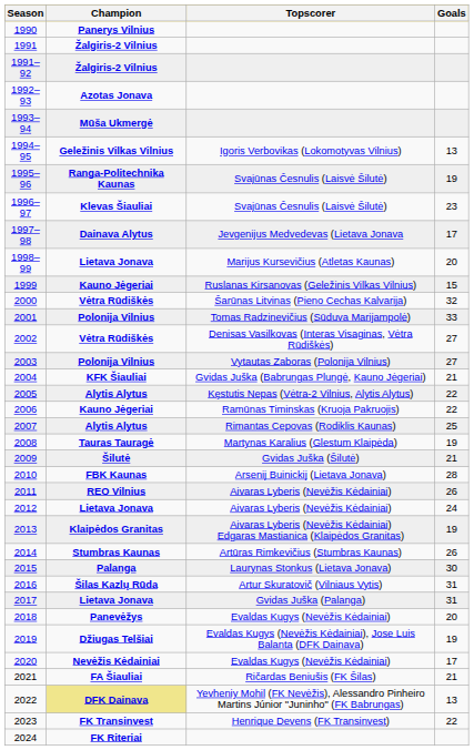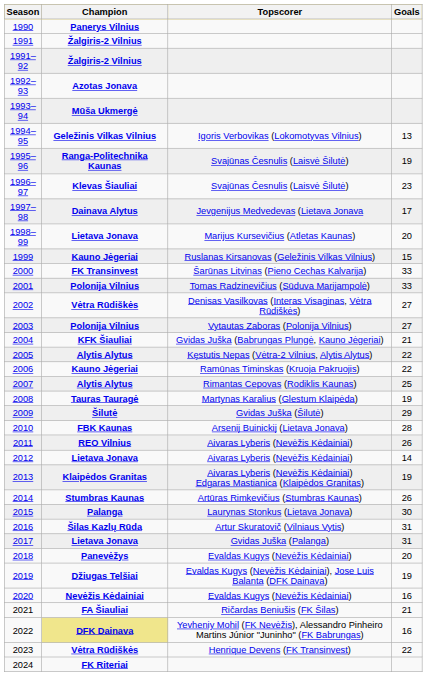 <table class="wikitable" style="font-size:95%; text-align:center;">
 <tr bgcolor="gold">
 <th width="50">Season</th>
 <th width="200">Champion</th>
 <th width="360">Topscorer</th>
 <th width="25">Goals</th>
 </tr>
 <tr>
 <td><a href='#'>1990</a></td>
 <td><strong><a href='#'>Panerys Vilnius</a></strong></td>
 <td></td>
 <td></td>
 </tr>
 <tr>
 <td><a href='#'>1991</a></td>
 <td><strong><a href='#'>Žalgiris-2 Vilnius</a></strong></td>
 <td></td>
 <td></td>
 </tr>
 <tr bgcolor="#efefef">
 <td><a href='#'>1991–92</a></td>
 <td><strong><a href='#'>Žalgiris-2 Vilnius</a></strong></td>
 <td></td>
 <td></td>
 </tr>
 <tr>
 <td><a href='#'>1992–93</a></td>
 <td><strong><a href='#'>Azotas Jonava</a></strong></td>
 <td></td>
 <td></td>
 </tr>
 <tr bgcolor="#efefef">
 <td><a href='#'>1993–94</a></td>
 <td><strong><a href='#'>Mūša Ukmergė</a></strong></td>
 <td></td>
 <td></td>
 </tr>
 <tr>
 <td><a href='#'>1994–95</a></td>
 <td><strong><a href='#'>Geležinis Vilkas Vilnius</a></strong></td>
 <td><a href='#'>Igoris Verbovikas</a> (<a href='#'>Lokomotyvas Vilnius</a>)</td>
 <td>13</td>
 </tr>
 <tr bgcolor="#efefef">
 <td><a href='#'>1995–96</a></td>
 <td><strong><a href='#'>Ranga-Politechnika Kaunas</a> </strong></td>
 <td><a href='#'>Svajūnas Česnulis</a> (<a href='#'>Laisvė Šilutė</a>)</td>
 <td>19</td>
 </tr>
 <tr>
 <td><a href='#'>1996–97</a></td>
 <td><strong><a href='#'>Klevas Šiauliai</a></strong></td>
 <td><a href='#'>Svajūnas Česnulis</a> (<a href='#'>Laisvė Šilutė</a>)</td>
 <td>23</td>
 </tr>
 <tr bgcolor="#efefef">
 <td><a href='#'>1997–98</a></td>
 <td><strong><a href='#'>Dainava Alytus</a></strong></td>
 <td><a href='#'>Jevgenijus Medvedevas</a> (<a href='#'>Lietava Jonava</a></td>
 <td>17</td>
 </tr>
 <tr>
 <td><a href='#'>1998–99</a></td>
 <td><strong><a href='#'>Lietava Jonava</a></strong></td>
 <td><a href='#'>Marijus Kursevičius</a> (<a href='#'>Atletas Kaunas</a>)</td>
 <td>20</td>
 </tr>
 <tr bgcolor="#efefef">
 <td><a href='#'>1999</a></td>
 <td><strong><a href='#'>Kauno Jėgeriai</a> </strong></td>
 <td><a href='#'>Ruslanas Kirsanovas</a> (<a href='#'>Geležinis Vilkas Vilnius</a>)</td>
 <td>15</td>
 </tr>
 <tr>
 <td><a href='#'>2000</a></td>
-<td><strong><a href='#'>Vėtra Rūdiškės</a></strong></td>
+<td><strong><a href='#'>FK Transinvest</a></strong></td>
 <td><a href='#'>Šarūnas Litvinas</a> (<a href='#'>Pieno Cechas Kalvarija</a>)</td>
-<td>32</td>
+<td>33</td>
 </tr>
 <tr bgcolor="#efefef">
 <td><a href='#'>2001</a></td>
 <td><strong><a href='#'>Polonija Vilnius</a></strong></td>
 <td><a href='#'>Tomas Radzinevičius</a> (<a href='#'>Sūduva Marijampolė</a>)</td>
 <td>33</td>
 </tr>
 <tr>
 <td><a href='#'>2002</a></td>
 <td><strong><a href='#'>Vėtra Rūdiškės</a></strong></td>
 <td><a href='#'>Denisas Vasilkovas</a> (<a href='#'>Interas Visaginas</a>, <a href='#'>Vėtra Rūdiškės</a>)</td>
 <td>27</td>
 </tr>
 <tr bgcolor="#efefef">
 <td><a href='#'>2003</a></td>
 <td><strong><a href='#'>Polonija Vilnius</a></strong></td>
 <td><a href='#'>Vytautas Zaboras</a> (<a href='#'>Polonija Vilnius</a>)</td>
 <td>27</td>
 </tr>
 <tr>
 <td><a href='#'>2004</a></td>
 <td><strong><a href='#'>KFK Šiauliai</a></strong></td>
 <td><a href='#'>Gvidas Juška</a> (<a href='#'>Babrungas Plungė</a>, <a href='#'>Kauno Jėgeriai</a>)</td>
 <td>21</td>
 </tr>
 <tr bgcolor="#efefef">
 <td><a href='#'>2005</a></td>
 <td><strong><a href='#'>Alytis Alytus</a> </strong></td>
 <td><a href='#'>Kęstutis Nepas</a> (<a href='#'>Vėtra-2 Vilnius</a>, <a href='#'>Alytis Alytus</a>)</td>
 <td>22</td>
 </tr>
 <tr>
 <td><a href='#'>2006</a></td>
 <td><strong><a href='#'>Kauno Jėgeriai</a> </strong></td>
 <td><a href='#'>Ramūnas Timinskas</a> (<a href='#'>Kruoja Pakruojis</a>)</td>
 <td>22</td>
 </tr>
 <tr bgcolor="#efefef">
 <td><a href='#'>2007</a></td>
 <td><strong><a href='#'>Alytis Alytus</a> </strong></td>
 <td><a href='#'>Rimantas Cepovas</a> (<a href='#'>Rodiklis Kaunas</a>)</td>
 <td>25</td>
 </tr>
 <tr>
 <td><a href='#'>2008</a></td>
 <td><strong><a href='#'>Tauras Tauragė</a></strong></td>
 <td><a href='#'>Martynas Karalius</a> (<a href='#'>Glestum Klaipėda</a>)</td>
 <td>19</td>
 </tr>
 <tr bgcolor="#efefef">
 <td><a href='#'>2009</a></td>
 <td><strong><a href='#'>Šilutė</a></strong></td>
 <td><a href='#'>Gvidas Juška</a> (<a href='#'>Šilutė</a>)</td>
-<td>21</td>
+<td>29</td>
 </tr>
 <tr>
 <td><a href='#'>2010</a></td>
 <td><strong><a href='#'>FBK Kaunas</a> </strong></td>
 <td><a href='#'>Arsenij Buinickij</a> (<a href='#'>Lietava Jonava</a>)</td>
 <td>28</td>
 </tr>
 <tr bgcolor="#efefef">
 <td><a href='#'>2011</a></td>
 <td><strong><a href='#'>REO Vilnius</a></strong></td>
 <td><a href='#'>Aivaras Lyberis</a> (<a href='#'>Nevėžis Kėdainiai</a>)</td>
 <td>26</td>
 </tr>
 <tr>
 <td><a href='#'>2012</a></td>
 <td><strong><a href='#'>Lietava Jonava</a></strong></td>
 <td><a href='#'>Aivaras Lyberis</a> (<a href='#'>Nevėžis Kėdainiai</a>)</td>
-<td>24</td>
+<td>14</td>
 </tr>
 <tr bgcolor="#efefef">
 <td><a href='#'>2013</a></td>
 <td><strong><a href='#'>Klaipėdos Granitas</a></strong></td>
 <td><a href='#'>Aivaras Lyberis</a> (<a href='#'>Nevėžis Kėdainiai</a>) <br> <a href='#'>Edgaras Mastianica</a> (<a href='#'>Klaipėdos Granitas</a>)</td>
 <td>19</td>
 </tr>
 <tr>
 <td><a href='#'>2014</a></td>
 <td><strong><a href='#'>Stumbras Kaunas</a></strong></td>
 <td><a href='#'>Artūras Rimkevičius</a> (<a href='#'>Stumbras Kaunas</a>)</td>
 <td>26</td>
 </tr>
 <tr bgcolor="#efefef">
 <td><a href='#'>2015</a></td>
 <td><strong><a href='#'>Palanga</a></strong></td>
 <td><a href='#'>Laurynas Stonkus</a> (<a href='#'>Lietava Jonava</a>)</td>
 <td>30</td>
 </tr>
 <tr>
 <td><a href='#'>2016</a></td>
 <td><strong><a href='#'>Šilas Kazlų Rūda</a></strong></td>
 <td><a href='#'>Artur Skuratovič</a> (<a href='#'>Vilniaus Vytis</a>)</td>
 <td>31</td>
 </tr>
 <tr bgcolor="#efefef">
 <td><a href='#'>2017</a></td>
 <td><strong><a href='#'>Lietava Jonava</a></strong></td>
 <td><a href='#'>Gvidas Juška</a> (<a href='#'>Palanga</a>)</td>
 <td>31</td>
 </tr>
 <tr>
 <td><a href='#'>2018</a></td>
 <td><strong><a href='#'>Panevėžys</a></strong></td>
 <td><a href='#'>Evaldas Kugys</a> (<a href='#'>Nevėžis Kėdainiai</a>)</td>
 <td>20</td>
 </tr>
 <tr>
 <td><a href='#'>2019</a></td>
 <td><strong><a href='#'>Džiugas Telšiai</a></strong></td>
 <td><a href='#'>Evaldas Kugys</a> (<a href='#'>Nevėžis Kėdainiai</a>), <a href='#'>Jose Luis Balanta</a> (<a href='#'>DFK Dainava</a>)</td>
 <td>19</td>
 </tr>
 <tr>
 <td><a href='#'>2020</a></td>
 <td><strong><a href='#'>Nevėžis Kėdainiai</a></strong></td>
 <td><a href='#'>Evaldas Kugys</a> (<a href='#'>Nevėžis Kėdainiai</a>)</td>
-<td>17</td>
+<td>16</td>
 </tr>
 <tr>
 <td>2021</td>
 <td><strong><a href='#'>FA Šiauliai</a></strong></td>
 <td><a href='#'>Ričardas Beniušis</a> (<a href='#'>FK Šilas</a>)</td>
 <td>21</td>
 </tr>
 <tr>
 <td>2022</td>
 <td style="background: khaki;"><strong><a href='#'>DFK Dainava</a></strong></td>
 <td><a href='#'>Yevheniy Mohil</a> (<a href='#'>FK Nevėžis</a>), Alessandro Pinheiro Martins Júnior "Juninho" (<a href='#'>FK Babrungas</a>)</td>
-<td>13</td>
+<td>16</td>
 </tr>
 <tr>
 <td>2023</td>
-<td><strong><a href='#'>FK Transinvest</a></strong></td>
+<td><strong><a href='#'>Vėtra Rūdiškės</a></strong></td>
 <td><a href='#'>Henrique Devens</a> (<a href='#'>FK Transinvest</a>)</td>
 <td>22</td>
 </tr>
 <tr>
 <td>2024</td>
 <td><strong><a href='#'>FK Riteriai</a></strong></td>
 <td></td>
 <td></td>
 </tr>
 </table>
